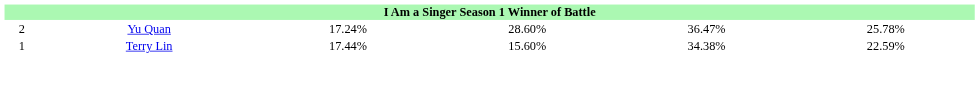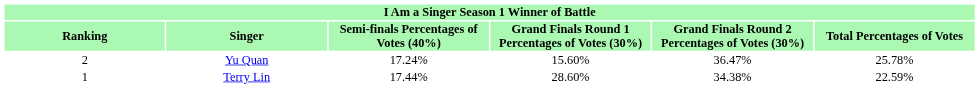 <table class="wikitalble" width="100%" style="text-align:center">
 <tr align=center style="background:#ABF8B2">
 <td colspan="6"><div><strong>I Am a Singer Season 1 Winner of Battle </strong></div></td>
+</tr>
+<tr align=center style="background:#ABF8B2">
+<td style="width:16%"><strong>Ranking</strong></td>
+<td style="width:16%"><strong>Singer</strong></td>
+<td style="width:16%"><strong>Semi-finals Percentages of Votes (40%)</strong></td>
+<td style="width:16%"><strong>Grand Finals Round 1 Percentages of Votes (30%)</strong></td>
+<td style="width:16%"><strong>Grand Finals Round 2 Percentages of Votes (30%)</strong></td>
+<td style="width:16%"><strong>Total Percentages of Votes</strong></td>
 </tr>
 <tr>
 <td>2</td>
 <td><a href='#'>Yu Quan</a></td>
 <td>17.24%</td>
-<td>28.60%</td>
+<td>15.60%</td>
 <td>36.47%</td>
 <td>25.78%</td>
 </tr>
 <tr>
 <td>1</td>
 <td><a href='#'>Terry Lin</a></td>
 <td>17.44%</td>
-<td>15.60%</td>
+<td>28.60%</td>
 <td>34.38%</td>
 <td>22.59%</td>
 </tr>
 </table>
